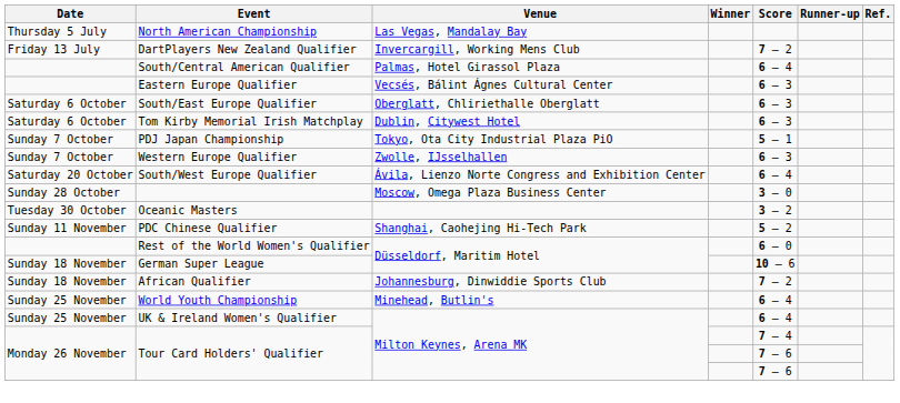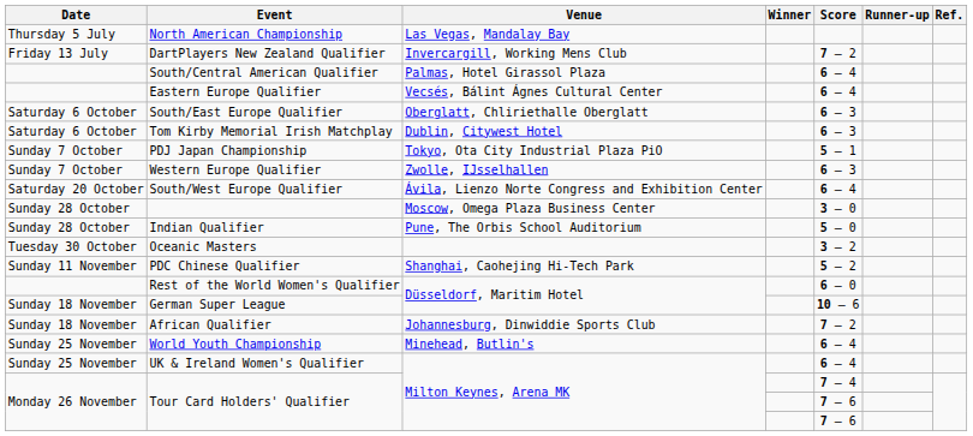 <table class="wikitable">
 <tr>
 <th>Date</th>
 <th>Event</th>
 <th>Venue</th>
 <th>Winner</th>
 <th>Score</th>
 <th>Runner-up</th>
 <th>Ref.</th>
 </tr>
 <tr>
 <td>Thursday 5 July</td>
 <td><a href='#'>North American Championship</a></td>
 <td> <a href='#'>Las Vegas</a>, <a href='#'>Mandalay Bay</a></td>
 <td align=right></td>
 <td align=center></td>
 <td></td>
 <td align="center"></td>
 </tr>
 <tr>
 <td>Friday 13 July</td>
 <td>DartPlayers New Zealand Qualifier</td>
 <td> <a href='#'>Invercargill</a>, Working Mens Club</td>
 <td align=right></td>
 <td align=center><strong>7</strong> – 2</td>
 <td></td>
 <td align="center"></td>
 </tr>
 <tr>
 <td></td>
 <td>South/Central American Qualifier</td>
 <td> <a href='#'>Palmas</a>, Hotel Girassol Plaza</td>
 <td align=right></td>
 <td align=center><strong>6</strong> – 4</td>
 <td></td>
 <td align=center></td>
 </tr>
 <tr>
 <td></td>
 <td>Eastern Europe Qualifier</td>
 <td> <a href='#'>Vecsés</a>, Bálint Ágnes Cultural Center</td>
 <td align=right></td>
-<td align=center><strong>6</strong> – 3</td>
+<td align=center><strong>6</strong> – 4</td>
 <td></td>
 <td align=center></td>
 </tr>
 <tr>
 <td>Saturday 6 October</td>
 <td>South/East Europe Qualifier</td>
 <td> <a href='#'>Oberglatt</a>, Chliriethalle Oberglatt</td>
 <td align=right></td>
 <td align=center><strong>6</strong> – 3</td>
 <td></td>
 <td align=center></td>
 </tr>
 <tr>
 <td>Saturday 6 October</td>
 <td>Tom Kirby Memorial Irish Matchplay</td>
 <td> <a href='#'>Dublin</a>, <a href='#'>Citywest Hotel</a></td>
 <td align=right></td>
 <td align=center><strong>6</strong> – 3</td>
 <td></td>
 <td align=center></td>
 </tr>
 <tr>
 <td>Sunday 7 October</td>
 <td>PDJ Japan Championship</td>
 <td> <a href='#'>Tokyo</a>, Ota City Industrial Plaza PiO</td>
 <td align=right></td>
 <td align=center><strong>5</strong> – 1</td>
 <td></td>
 <td align=center></td>
 </tr>
 <tr>
 <td>Sunday 7 October</td>
 <td>Western Europe Qualifier</td>
 <td> <a href='#'>Zwolle</a>, <a href='#'>IJsselhallen</a></td>
 <td align=right></td>
 <td align=center><strong>6</strong> – 3</td>
 <td></td>
 <td align=center></td>
 </tr>
 <tr>
 <td>Saturday 20 October</td>
 <td>South/West Europe Qualifier</td>
 <td> <a href='#'>Ávila</a>, Lienzo Norte Congress and Exhibition Center</td>
 <td align=right></td>
 <td align=center><strong>6</strong> – 4</td>
 <td></td>
 <td align=center></td>
 </tr>
 <tr>
 <td>Sunday 28 October</td>
 <td></td>
 <td> <a href='#'>Moscow</a>, Omega Plaza Business Center</td>
 <td align=right></td>
 <td align=center><strong>3</strong> – 0</td>
+<td></td>
+<td align=center></td>
+</tr>
+<tr>
+<td>Sunday 28 October</td>
+<td>Indian Qualifier</td>
+<td> <a href='#'>Pune</a>, The Orbis School Auditorium</td>
+<td align=right></td>
+<td align=center><strong>5</strong>  – 0</td>
 <td></td>
 <td align=center></td>
 </tr>
 <tr>
 <td>Tuesday 30 October</td>
 <td>Oceanic Masters</td>
 <td></td>
 <td align=right></td>
 <td align=center><strong>3</strong>  – 2</td>
 <td></td>
 <td align=center></td>
 </tr>
 <tr>
 <td>Sunday 11 November</td>
 <td>PDC Chinese Qualifier</td>
 <td> <a href='#'>Shanghai</a>, Caohejing Hi-Tech Park</td>
 <td align=right></td>
 <td align=center><strong>5</strong>  – 2</td>
 <td></td>
 <td align=center></td>
 </tr>
 <tr>
 <td></td>
 <td>Rest of the World Women's Qualifier</td>
 <td rowspan="2"> <a href='#'>Düsseldorf</a>, Maritim Hotel</td>
 <td align=right></td>
 <td align=center><strong>6</strong>  – 0</td>
 <td></td>
 <td align=center></td>
 </tr>
 <tr>
 <td>Sunday 18 November</td>
 <td>German Super League</td>
 <td align=right></td>
 <td align=center><strong>10</strong> – 6</td>
 <td></td>
 <td align=center></td>
 </tr>
 <tr>
 <td>Sunday 18 November</td>
 <td>African Qualifier</td>
 <td> <a href='#'>Johannesburg</a>, Dinwiddie Sports Club</td>
 <td align=right></td>
 <td align=center><strong>7</strong>  – 2</td>
 <td></td>
 <td align=center></td>
 </tr>
 <tr>
 <td>Sunday 25 November</td>
 <td><a href='#'>World Youth Championship</a></td>
 <td> <a href='#'>Minehead</a>, <a href='#'>Butlin's</a></td>
 <td align=right></td>
 <td align=center><strong>6</strong> – 4</td>
 <td></td>
 <td align=center></td>
 </tr>
 <tr>
 <td>Sunday 25 November</td>
 <td>UK & Ireland Women's Qualifier</td>
 <td rowspan="4"> <a href='#'>Milton Keynes</a>, <a href='#'>Arena MK</a></td>
 <td align=right></td>
 <td align=center><strong>6</strong> – 4</td>
 <td></td>
 <td align=center></td>
 </tr>
 <tr>
 <td rowspan="3">Monday 26 November</td>
 <td rowspan="4">Tour Card Holders' Qualifier</td>
 <td align=right></td>
 <td align=center><strong>7</strong> – 4</td>
 <td></td>
 <td rowspan="3" align="center"></td>
 </tr>
 <tr>
 <td align=right></td>
 <td align=center><strong>7</strong> – 6</td>
 <td></td>
 </tr>
 <tr>
 <td align=right></td>
 <td align=center><strong>7</strong> – 6</td>
 <td></td>
 </tr>
 </table>
